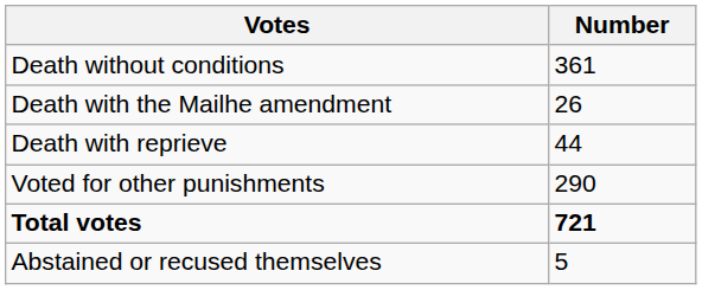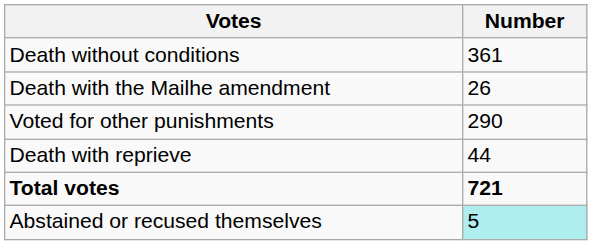 <table class="wikitable" style="text-align:left; width:50%;">
 <tr>
 <th>Votes</th>
 <th>Number</th>
 </tr>
 <tr>
 <td>Death without conditions</td>
 <td>361</td>
 </tr>
 <tr>
 <td>Death with the Mailhe amendment</td>
 <td>26</td>
 </tr>
 <tr>
+<td>Voted for other punishments</td>
+<td>290</td>
+</tr>
+<tr>
 <td>Death with reprieve</td>
 <td>44</td>
-</tr>
-<tr>
-<td>Voted for other punishments</td>
-<td>290</td>
 </tr>
 <tr>
 <td><strong>Total votes</strong></td>
 <td><strong>721</strong></td>
 </tr>
 <tr>
 <td>Abstained or recused themselves</td>
-<td>5</td>
+<td style="background: paleturquoise;">5</td>
 </tr>
 </table>
